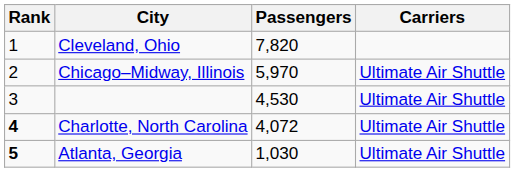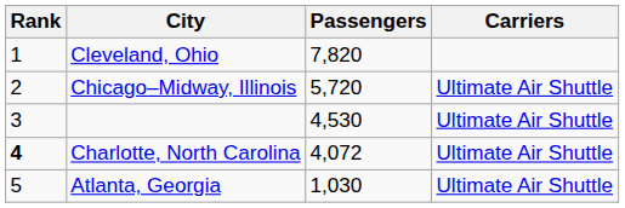 <table class="wikitable">
 <tr>
 <th>Rank</th>
 <th>City</th>
 <th>Passengers</th>
 <th>Carriers</th>
 </tr>
 <tr>
 <td>1</td>
 <td><a href='#'>Cleveland, Ohio</a></td>
 <td>7,820</td>
 <td></td>
 </tr>
 <tr>
 <td>2</td>
 <td><a href='#'>Chicago–Midway, Illinois</a></td>
-<td>5,970</td>
+<td>5,720</td>
 <td><a href='#'>Ultimate Air Shuttle</a></td>
 </tr>
 <tr>
 <td>3</td>
 <td></td>
 <td>4,530</td>
 <td><a href='#'>Ultimate Air Shuttle</a></td>
 </tr>
 <tr>
 <td><strong>4</strong></td>
 <td><a href='#'>Charlotte, North Carolina</a></td>
 <td>4,072</td>
 <td><a href='#'>Ultimate Air Shuttle</a></td>
 </tr>
 <tr>
-<td><strong>5</strong></td>
+<td>5</td>
 <td><a href='#'>Atlanta, Georgia</a></td>
 <td>1,030</td>
 <td><a href='#'>Ultimate Air Shuttle</a></td>
 </tr>
 </table>
